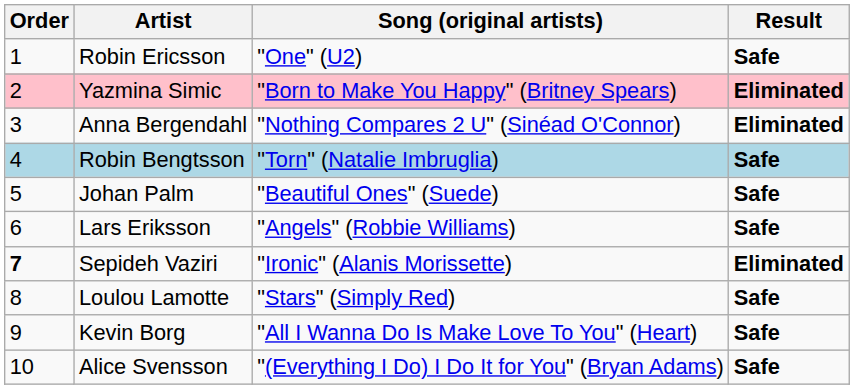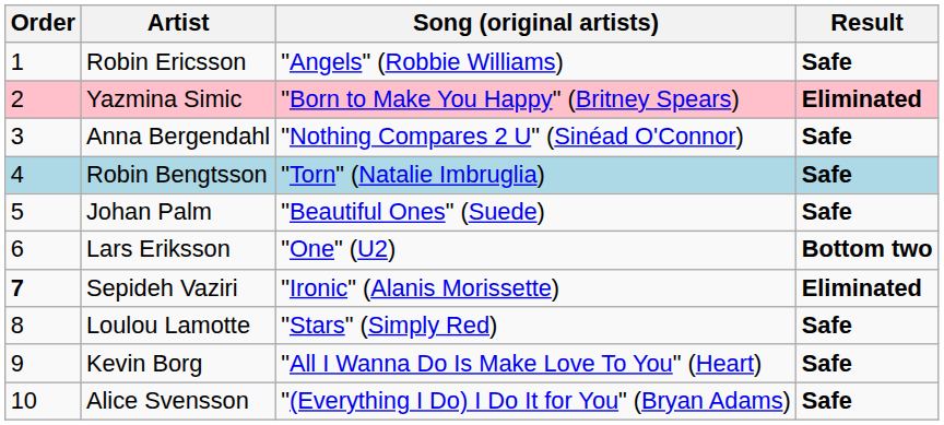 <table class=wikitable>
 <tr>
 <th>Order</th>
 <th>Artist</th>
 <th>Song (original artists)</th>
 <th>Result</th>
 </tr>
 <tr>
 <td>1</td>
 <td>Robin Ericsson</td>
-<td>"<a href='#'>One</a>" (<a href='#'>U2</a>)</td>
+<td>"<a href='#'>Angels</a>" (<a href='#'>Robbie Williams</a>)</td>
 <td><strong>Safe</strong></td>
 </tr>
 <tr style="background:pink;">
 <td>2</td>
 <td>Yazmina Simic</td>
 <td>"<a href='#'>Born to Make You Happy</a>" (<a href='#'>Britney Spears</a>)</td>
 <td><strong>Eliminated</strong></td>
 </tr>
 <tr>
 <td>3</td>
 <td>Anna Bergendahl</td>
 <td>"<a href='#'>Nothing Compares 2 U</a>" (<a href='#'>Sinéad O'Connor</a>)</td>
-<td><strong>Eliminated</strong></td>
+<td><strong>Safe</strong></td>
 </tr>
 <tr style="background:lightblue;">
 <td>4</td>
 <td>Robin Bengtsson</td>
 <td>"<a href='#'>Torn</a>" (<a href='#'>Natalie Imbruglia</a>)</td>
 <td><strong>Safe</strong></td>
 </tr>
 <tr>
 <td>5</td>
 <td>Johan Palm</td>
 <td>"<a href='#'>Beautiful Ones</a>" (<a href='#'>Suede</a>)</td>
 <td><strong>Safe</strong></td>
 </tr>
 <tr>
 <td>6</td>
 <td>Lars Eriksson</td>
-<td>"<a href='#'>Angels</a>" (<a href='#'>Robbie Williams</a>)</td>
-<td><strong>Safe</strong></td>
+<td>"<a href='#'>One</a>" (<a href='#'>U2</a>)</td>
+<td><strong>Bottom two</strong></td>
 </tr>
 <tr>
 <td><strong>7</strong></td>
 <td>Sepideh Vaziri</td>
 <td>"<a href='#'>Ironic</a>" (<a href='#'>Alanis Morissette</a>)</td>
 <td><strong>Eliminated</strong></td>
 </tr>
 <tr>
 <td>8</td>
 <td>Loulou Lamotte</td>
 <td>"<a href='#'>Stars</a>" (<a href='#'>Simply Red</a>)</td>
 <td><strong>Safe</strong></td>
 </tr>
 <tr>
 <td>9</td>
 <td>Kevin Borg</td>
 <td>"<a href='#'>All I Wanna Do Is Make Love To You</a>" (<a href='#'>Heart</a>)</td>
 <td><strong>Safe</strong></td>
 </tr>
 <tr>
 <td>10</td>
 <td>Alice Svensson</td>
 <td>"<a href='#'>(Everything I Do) I Do It for You</a>" (<a href='#'>Bryan Adams</a>)</td>
 <td><strong>Safe</strong></td>
 </tr>
 </table>
